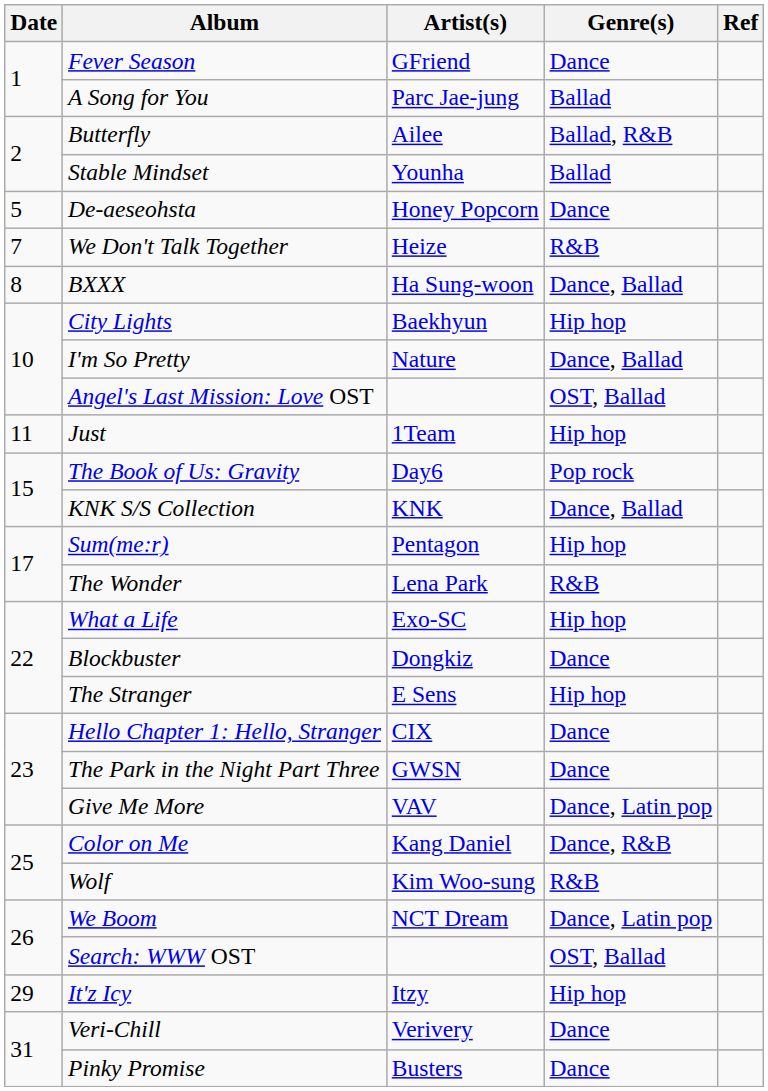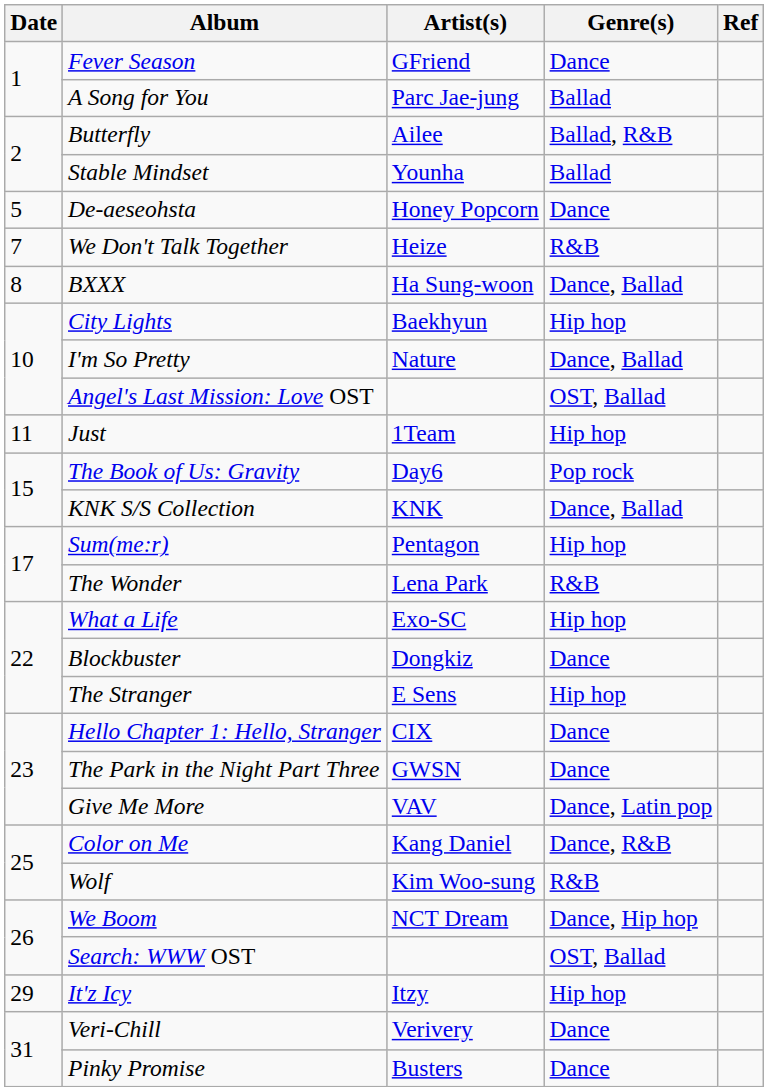 <table class="wikitable">
 <tr>
 <th>Date</th>
 <th>Album</th>
 <th>Artist(s)</th>
 <th>Genre(s)</th>
 <th>Ref</th>
 </tr>
 <tr>
 <td rowspan="2">1</td>
 <td><em><a href='#'>Fever Season</a></em></td>
 <td><a href='#'>GFriend</a></td>
 <td><a href='#'>Dance</a></td>
 <td></td>
 </tr>
 <tr>
 <td><em>A Song for You</em></td>
 <td><a href='#'>Parc Jae-jung</a></td>
 <td><a href='#'>Ballad</a></td>
 <td></td>
 </tr>
 <tr>
 <td rowspan="2">2</td>
 <td><em>Butterfly</em></td>
 <td><a href='#'>Ailee</a></td>
 <td><a href='#'>Ballad</a>, <a href='#'>R&B</a></td>
 <td></td>
 </tr>
 <tr>
 <td><em>Stable Mindset</em></td>
 <td><a href='#'>Younha</a></td>
 <td><a href='#'>Ballad</a></td>
 <td></td>
 </tr>
 <tr>
 <td>5</td>
 <td><em>De-aeseohsta</em></td>
 <td><a href='#'>Honey Popcorn</a></td>
 <td><a href='#'>Dance</a></td>
 <td></td>
 </tr>
 <tr>
 <td>7</td>
 <td><em>We Don't Talk Together</em></td>
 <td><a href='#'>Heize</a></td>
 <td><a href='#'>R&B</a></td>
 <td></td>
 </tr>
 <tr>
 <td>8</td>
 <td><em>BXXX</em></td>
 <td><a href='#'>Ha Sung-woon</a></td>
 <td><a href='#'>Dance</a>, <a href='#'>Ballad</a></td>
 <td></td>
 </tr>
 <tr>
 <td rowspan="3">10</td>
 <td><em><a href='#'>City Lights</a></em></td>
 <td><a href='#'>Baekhyun</a></td>
 <td><a href='#'>Hip hop</a></td>
 <td></td>
 </tr>
 <tr>
 <td><em>I'm So Pretty</em></td>
 <td><a href='#'>Nature</a></td>
 <td><a href='#'>Dance</a>, <a href='#'>Ballad</a></td>
 <td></td>
 </tr>
 <tr>
 <td><em><a href='#'>Angel's Last Mission: Love</a></em> OST</td>
 <td></td>
 <td><a href='#'>OST</a>, <a href='#'>Ballad</a></td>
 <td></td>
 </tr>
 <tr>
 <td>11</td>
 <td><em>Just</em></td>
 <td><a href='#'>1Team</a></td>
 <td><a href='#'>Hip hop</a></td>
 <td></td>
 </tr>
 <tr>
 <td rowspan=2>15</td>
 <td><em><a href='#'>The Book of Us: Gravity</a></em></td>
 <td><a href='#'>Day6</a></td>
 <td><a href='#'>Pop rock</a></td>
 <td></td>
 </tr>
 <tr>
 <td><em>KNK S/S Collection</em></td>
 <td><a href='#'>KNK</a></td>
 <td><a href='#'>Dance</a>, <a href='#'>Ballad</a></td>
 <td></td>
 </tr>
 <tr>
 <td rowspan="2">17</td>
 <td><em><a href='#'>Sum(me:r)</a></em></td>
 <td><a href='#'>Pentagon</a></td>
 <td><a href='#'>Hip hop</a></td>
 <td></td>
 </tr>
 <tr>
 <td><em>The Wonder</em></td>
 <td><a href='#'>Lena Park</a></td>
 <td><a href='#'>R&B</a></td>
 <td></td>
 </tr>
 <tr>
 <td rowspan="3">22</td>
 <td><em><a href='#'>What a Life</a></em></td>
 <td><a href='#'>Exo-SC</a></td>
 <td><a href='#'>Hip hop</a></td>
 <td></td>
 </tr>
 <tr>
 <td><em>Blockbuster</em></td>
 <td><a href='#'>Dongkiz</a></td>
 <td><a href='#'>Dance</a></td>
 <td></td>
 </tr>
 <tr>
 <td><em>The Stranger</em></td>
 <td><a href='#'>E Sens</a></td>
 <td><a href='#'>Hip hop</a></td>
 <td></td>
 </tr>
 <tr>
 <td rowspan="3">23</td>
 <td><em><a href='#'>Hello Chapter 1: Hello, Stranger</a></em></td>
 <td><a href='#'>CIX</a></td>
 <td><a href='#'>Dance</a></td>
 <td></td>
 </tr>
 <tr>
 <td><em>The Park in the Night Part Three</em></td>
 <td><a href='#'>GWSN</a></td>
 <td><a href='#'>Dance</a></td>
 <td></td>
 </tr>
 <tr>
 <td><em>Give Me More</em></td>
 <td><a href='#'>VAV</a></td>
 <td><a href='#'>Dance</a>, <a href='#'>Latin pop</a></td>
 <td></td>
 </tr>
 <tr>
 <td rowspan=2>25</td>
 <td><em><a href='#'>Color on Me</a></em></td>
 <td><a href='#'>Kang Daniel</a></td>
 <td><a href='#'>Dance</a>, <a href='#'>R&B</a></td>
 <td></td>
 </tr>
 <tr>
 <td><em>Wolf</em></td>
 <td><a href='#'>Kim Woo-sung</a></td>
 <td><a href='#'>R&B</a></td>
 <td></td>
 </tr>
 <tr>
 <td rowspan="2">26</td>
 <td><em><a href='#'>We Boom</a></em></td>
 <td><a href='#'>NCT Dream</a></td>
-<td><a href='#'>Dance</a>, <a href='#'>Latin pop</a></td>
+<td><a href='#'>Dance</a>, <a href='#'>Hip hop</a></td>
 <td></td>
 </tr>
 <tr>
 <td><em><a href='#'>Search: WWW</a></em> OST</td>
 <td></td>
 <td><a href='#'>OST</a>, <a href='#'>Ballad</a></td>
 <td></td>
 </tr>
 <tr>
 <td>29</td>
 <td><em><a href='#'>It'z Icy</a></em></td>
 <td><a href='#'>Itzy</a></td>
 <td><a href='#'>Hip hop</a></td>
 <td></td>
 </tr>
 <tr>
 <td rowspan="2">31</td>
 <td><em>Veri-Chill</em></td>
 <td><a href='#'>Verivery</a></td>
 <td><a href='#'>Dance</a></td>
 <td></td>
 </tr>
 <tr>
 <td><em>Pinky Promise</em></td>
 <td><a href='#'>Busters</a></td>
 <td><a href='#'>Dance</a></td>
 <td></td>
 </tr>
 </table>
